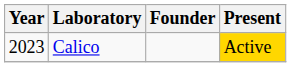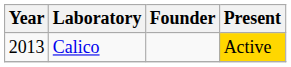 <table class="wikitable">
 <tr>
 <th>Year</th>
 <th>Laboratory</th>
 <th>Founder</th>
 <th>Present</th>
 </tr>
 <tr>
-<td>2023</td>
+<td>2013</td>
 <td><a href='#'>Calico</a></td>
 <td></td>
 <td style="background: gold;">Active</td>
 </tr>
 <tr>
 </tr>
 </table>
